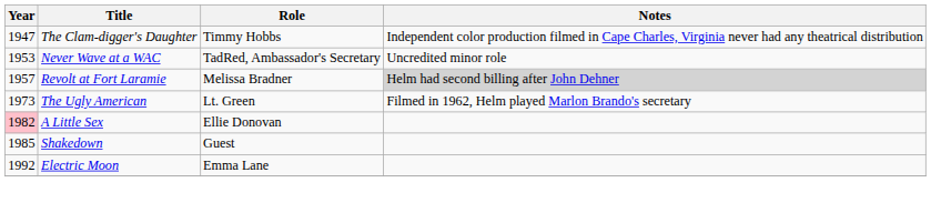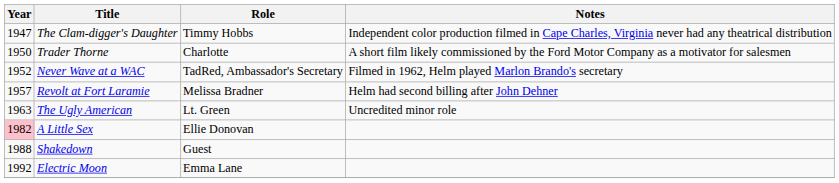 <table class="wikitable sortable plainrowheaders">
 <tr>
 <th scope="col">Year</th>
 <th scope="col">Title</th>
 <th scope="col">Role</th>
 <th scope="col">Notes</th>
 </tr>
 <tr>
 <td>1947</td>
 <td><em>The Clam-digger's Daughter</em></td>
 <td>Timmy Hobbs</td>
 <td>Independent color production filmed in <a href='#'>Cape Charles, Virginia</a> never had any theatrical distribution</td>
 </tr>
 <tr>
-<td>1953</td>
+<td>1950</td>
+<td><em>Trader Thorne</em></td>
+<td>Charlotte</td>
+<td>A short film likely commissioned by the Ford Motor Company as a motivator for salesmen</td>
+</tr>
+<tr>
+<td>1952</td>
 <td><em><a href='#'>Never Wave at a WAC</a></em></td>
 <td>TadRed, Ambassador's Secretary</td>
-<td>Uncredited minor role</td>
+<td>Filmed in 1962, Helm played <a href='#'>Marlon Brando's</a> secretary</td>
 </tr>
 <tr>
 <td>1957</td>
 <td><em><a href='#'>Revolt at Fort Laramie</a></em></td>
 <td>Melissa Bradner</td>
-<td style="background: lightgrey;">Helm had second billing after <a href='#'>John Dehner</a></td>
+<td>Helm had second billing after <a href='#'>John Dehner</a></td>
 </tr>
 <tr>
-<td>1973</td>
+<td>1963</td>
 <td><em><a href='#'>The Ugly American</a></em></td>
 <td>Lt. Green</td>
-<td>Filmed in 1962, Helm played <a href='#'>Marlon Brando's</a> secretary</td>
+<td>Uncredited minor role</td>
 </tr>
 <tr>
 <td style="background: pink;">1982</td>
 <td><em><a href='#'>A Little Sex</a></em></td>
 <td>Ellie Donovan</td>
 <td></td>
 </tr>
 <tr>
-<td>1985</td>
+<td>1988</td>
 <td><em><a href='#'>Shakedown</a></em></td>
 <td>Guest</td>
 <td></td>
 </tr>
 <tr>
 <td>1992</td>
 <td><em><a href='#'>Electric Moon</a></em></td>
 <td>Emma Lane</td>
 <td></td>
 </tr>
 <tr>
 </tr>
 </table>
